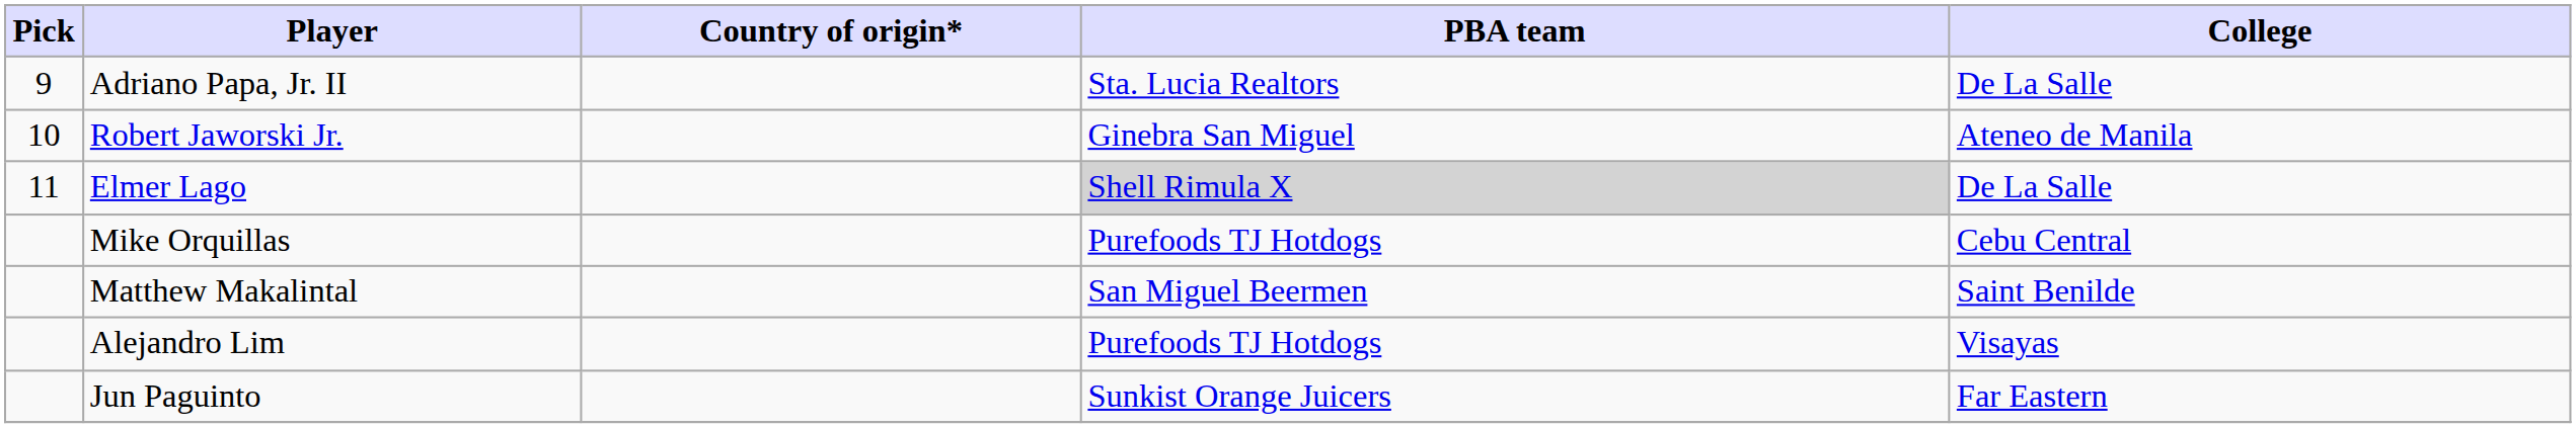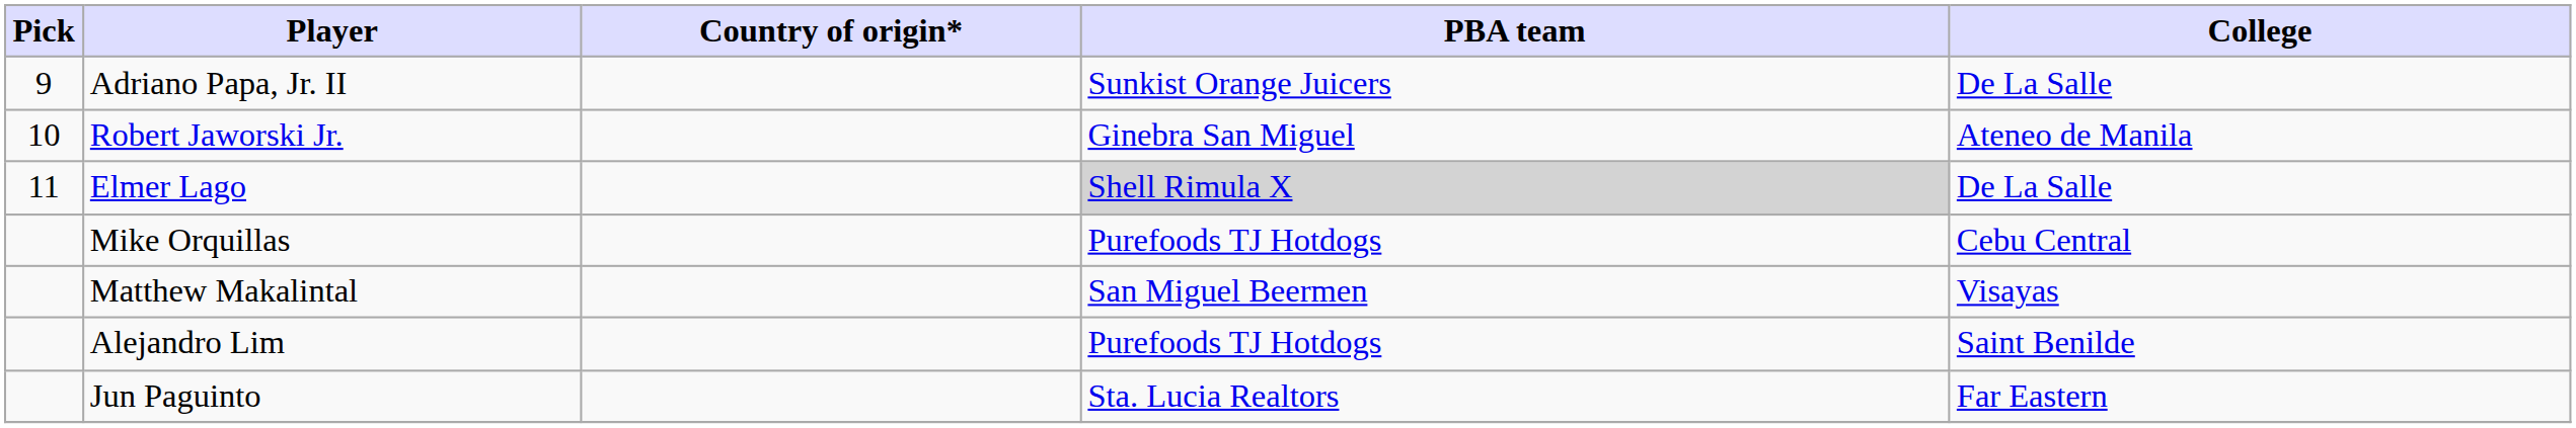 <table class="wikitable">
 <tr>
 <th style="background:#DDDDFF;">Pick</th>
 <th style="background:#DDDDFF;" width="20%">Player</th>
 <th style="background:#DDDDFF;" width="20%">Country of origin*</th>
 <th style="background:#DDDDFF;" width="35%">PBA team</th>
 <th style="background:#DDDDFF;" width="25%">College</th>
 </tr>
 <tr>
 <td align=center>9</td>
 <td>Adriano Papa, Jr. II</td>
 <td></td>
-<td><a href='#'>Sta. Lucia Realtors</a></td>
+<td><a href='#'>Sunkist Orange Juicers</a></td>
 <td><a href='#'>De La Salle</a></td>
 </tr>
 <tr>
 <td align=center>10</td>
 <td><a href='#'>Robert Jaworski Jr.</a></td>
 <td></td>
 <td><a href='#'>Ginebra San Miguel</a></td>
 <td><a href='#'>Ateneo de Manila</a></td>
 </tr>
 <tr>
 <td align=center>11</td>
 <td><a href='#'>Elmer Lago</a></td>
 <td></td>
 <td style="background: lightgrey;"><a href='#'>Shell Rimula X</a></td>
 <td><a href='#'>De La Salle</a></td>
 </tr>
 <tr>
 <td align=center></td>
 <td>Mike Orquillas</td>
 <td></td>
 <td><a href='#'>Purefoods TJ Hotdogs</a></td>
 <td><a href='#'>Cebu Central</a></td>
 </tr>
 <tr>
 <td align=center></td>
 <td>Matthew Makalintal</td>
 <td></td>
 <td><a href='#'>San Miguel Beermen</a></td>
-<td><a href='#'>Saint Benilde</a></td>
+<td><a href='#'>Visayas</a></td>
 </tr>
 <tr>
 <td align=center></td>
 <td>Alejandro Lim</td>
 <td></td>
 <td><a href='#'>Purefoods TJ Hotdogs</a></td>
-<td><a href='#'>Visayas</a></td>
+<td><a href='#'>Saint Benilde</a></td>
 </tr>
 <tr>
 <td align=center></td>
 <td>Jun Paguinto</td>
 <td></td>
-<td><a href='#'>Sunkist Orange Juicers</a></td>
+<td><a href='#'>Sta. Lucia Realtors</a></td>
 <td><a href='#'>Far Eastern</a></td>
 </tr>
 <tr>
 </tr>
 </table>
